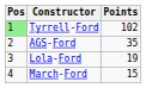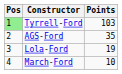 <table class="wikitable" style="font-size: 95%;">
 <tr>
 <th>Pos</th>
 <th>Constructor</th>
 <th>Points</th>
 </tr>
 <tr>
 <td style="background: lightgreen;">1</td>
 <td> <a href='#'>Tyrrell</a>-<a href='#'>Ford</a></td>
-<td align="right">102</td>
+<td align="right">103</td>
 </tr>
 <tr>
 <td>2</td>
 <td> <a href='#'>AGS</a>-<a href='#'>Ford</a></td>
 <td align="right">35</td>
 </tr>
 <tr>
 <td>3</td>
 <td> <a href='#'>Lola</a>-<a href='#'>Ford</a></td>
 <td align="right">19</td>
 </tr>
 <tr>
 <td>4</td>
 <td> <a href='#'>March</a>-<a href='#'>Ford</a></td>
-<td align="right">15</td>
+<td align="right">10</td>
 </tr>
 </table>
